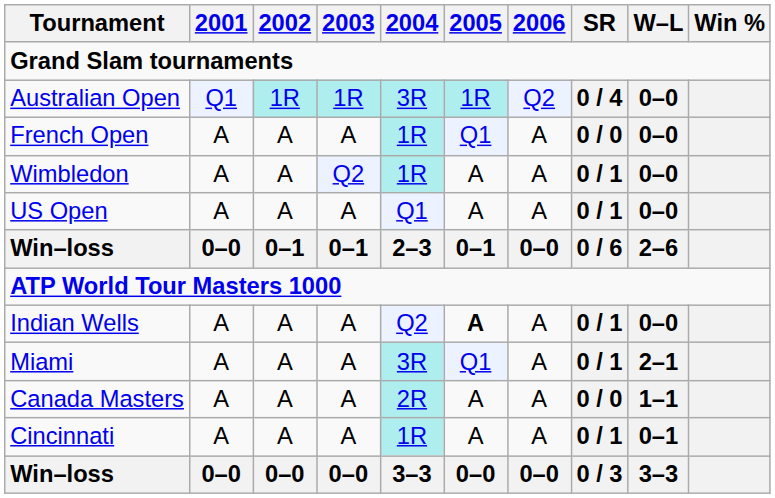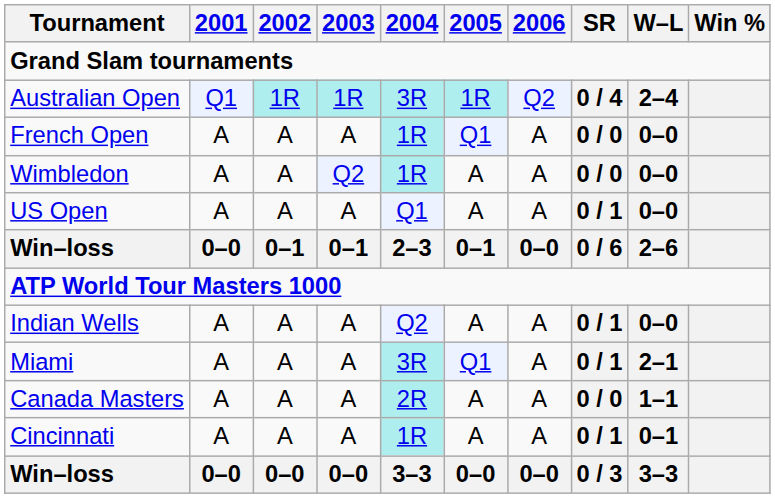 <table class="wikitable" style="text-align:center;">
 <tr>
 <th>Tournament</th>
 <th><a href='#'>2001</a></th>
 <th><a href='#'>2002</a></th>
 <th><a href='#'>2003</a></th>
 <th><a href='#'>2004</a></th>
 <th><a href='#'>2005</a></th>
 <th><a href='#'>2006</a></th>
 <th>SR</th>
 <th>W–L</th>
 <th>Win %</th>
 </tr>
 <tr>
 <td colspan="17" style="text-align:left;"><strong>Grand Slam tournaments</strong></td>
 </tr>
 <tr>
 <td align=left><a href='#'>Australian Open</a></td>
 <td bgcolor=ecf2ff><a href='#'>Q1</a></td>
 <td bgcolor=afeeee><a href='#'>1R</a></td>
 <td bgcolor=afeeee><a href='#'>1R</a></td>
 <td bgcolor=afeeee><a href='#'>3R</a></td>
 <td bgcolor=afeeee><a href='#'>1R</a></td>
 <td bgcolor=ecf2ff><a href='#'>Q2</a></td>
 <th>0 / 4</th>
-<th>0–0</th>
+<th>2–4</th>
 <th></th>
 </tr>
 <tr>
 <td align=left><a href='#'>French Open</a></td>
 <td>A</td>
 <td>A</td>
 <td>A</td>
 <td bgcolor=afeeee><a href='#'>1R</a></td>
 <td bgcolor=ecf2ff><a href='#'>Q1</a></td>
 <td>A</td>
 <th>0 / 0</th>
 <th>0–0</th>
 <th></th>
 </tr>
 <tr>
 <td align=left><a href='#'>Wimbledon</a></td>
 <td>A</td>
 <td>A</td>
 <td bgcolor=ecf2ff><a href='#'>Q2</a></td>
 <td bgcolor=afeeee><a href='#'>1R</a></td>
 <td>A</td>
 <td>A</td>
-<th>0 / 1</th>
+<th>0 / 0</th>
 <th>0–0</th>
 <th></th>
 </tr>
 <tr>
 <td align=left><a href='#'>US Open</a></td>
 <td>A</td>
 <td>A</td>
 <td>A</td>
 <td bgcolor=ecf2ff><a href='#'>Q1</a></td>
 <td>A</td>
 <td>A</td>
 <th>0 / 1</th>
 <th>0–0</th>
 <th></th>
 </tr>
 <tr>
 <th style=text-align:left>Win–loss</th>
 <th>0–0</th>
 <th>0–1</th>
 <th>0–1</th>
 <th>2–3</th>
 <th>0–1</th>
 <th>0–0</th>
 <th>0 / 6</th>
 <th>2–6</th>
 <th></th>
 </tr>
 <tr>
 <td colspan=20 style=text-align:left><strong><a href='#'>ATP World Tour Masters 1000</a></strong></td>
 </tr>
 <tr>
 <td align=left><a href='#'>Indian Wells</a></td>
 <td>A</td>
 <td>A</td>
 <td>A</td>
 <td bgcolor=ecf2ff><a href='#'>Q2</a></td>
-<td><strong>A</strong></td>
+<td>A</td>
 <td>A</td>
 <th>0 / 1</th>
 <th>0–0</th>
 <th></th>
 </tr>
 <tr>
 <td align=left><a href='#'>Miami</a></td>
 <td>A</td>
 <td>A</td>
 <td>A</td>
 <td bgcolor=afeeee><a href='#'>3R</a></td>
 <td bgcolor=ecf2ff><a href='#'>Q1</a></td>
 <td>A</td>
 <th>0 / 1</th>
 <th>2–1</th>
 <th></th>
 </tr>
 <tr>
 <td align=left><a href='#'>Canada Masters</a></td>
 <td>A</td>
 <td>A</td>
 <td>A</td>
 <td bgcolor=afeeee><a href='#'>2R</a></td>
 <td>A</td>
 <td>A</td>
 <th>0 / 0</th>
 <th>1–1</th>
 <th></th>
 </tr>
 <tr>
 <td align=left><a href='#'>Cincinnati</a></td>
 <td>A</td>
 <td>A</td>
 <td>A</td>
 <td bgcolor=afeeee><a href='#'>1R</a></td>
 <td>A</td>
 <td>A</td>
 <th>0 / 1</th>
 <th>0–1</th>
 <th></th>
 </tr>
 <tr>
 <th style=text-align:left>Win–loss</th>
 <th>0–0</th>
 <th>0–0</th>
 <th>0–0</th>
 <th>3–3</th>
 <th>0–0</th>
 <th>0–0</th>
 <th>0 / 3</th>
 <th>3–3</th>
 <th></th>
 </tr>
 </table>
